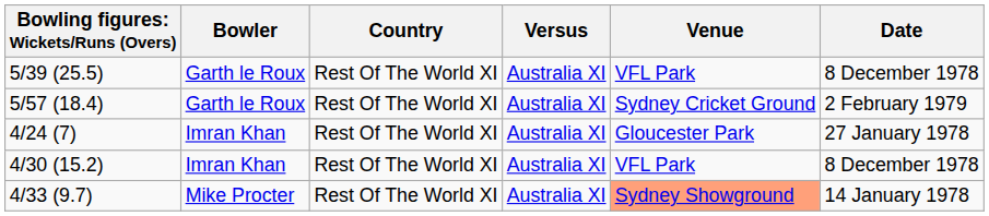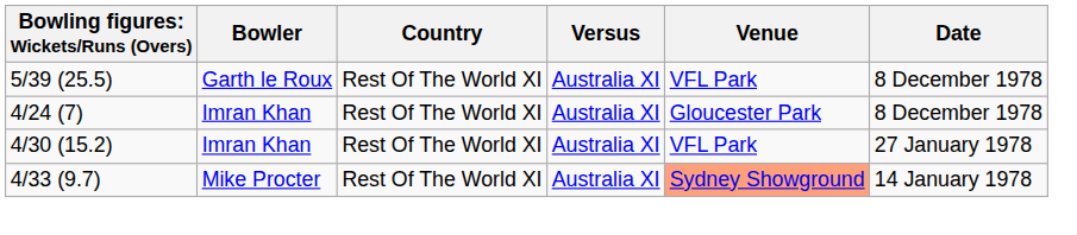 <table class="wikitable">
 <tr>
 <th>Bowling figures:<br><small>Wickets/Runs (Overs)</small></th>
 <th>Bowler</th>
 <th>Country</th>
 <th>Versus</th>
 <th>Venue</th>
 <th>Date</th>
 </tr>
 <tr>
 <td>5/39 (25.5)</td>
 <td><a href='#'>Garth le Roux</a></td>
 <td> Rest Of The World XI</td>
 <td> <a href='#'>Australia XI</a></td>
 <td><a href='#'>VFL Park</a></td>
 <td>8 December 1978</td>
 </tr>
 <tr>
-<td>5/57 (18.4)</td>
-<td><a href='#'>Garth le Roux</a></td>
-<td> Rest Of The World XI</td>
-<td> <a href='#'>Australia XI</a></td>
-<td><a href='#'>Sydney Cricket Ground</a></td>
-<td>2 February 1979</td>
-</tr>
-<tr>
 <td>4/24 (7)</td>
 <td><a href='#'>Imran Khan</a></td>
 <td> Rest Of The World XI</td>
 <td> <a href='#'>Australia XI</a></td>
 <td><a href='#'>Gloucester Park</a></td>
-<td>27 January 1978</td>
+<td>8 December 1978</td>
 </tr>
 <tr>
 <td>4/30 (15.2)</td>
 <td><a href='#'>Imran Khan</a></td>
 <td> Rest Of The World XI</td>
 <td> <a href='#'>Australia XI</a></td>
 <td><a href='#'>VFL Park</a></td>
-<td>8 December 1978</td>
+<td>27 January 1978</td>
 </tr>
 <tr>
 <td>4/33 (9.7)</td>
 <td><a href='#'>Mike Procter</a></td>
 <td> Rest Of The World XI</td>
 <td> <a href='#'>Australia XI</a></td>
 <td style="background: lightsalmon;"><a href='#'>Sydney Showground</a></td>
 <td>14 January 1978</td>
 </tr>
 </table>
